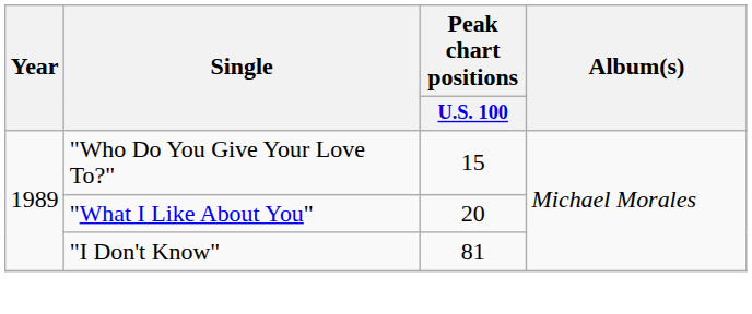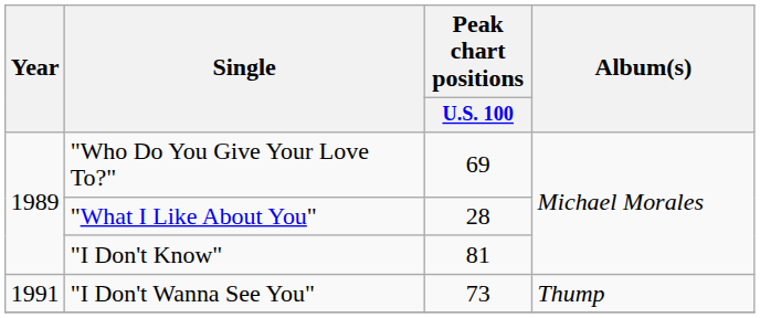 <table class="wikitable">
 <tr>
 <th rowspan="2">Year</th>
 <th width="230" rowspan="2">Single</th>
 <th colspan="1">Peak chart positions</th>
 <th width="140" rowspan="2">Album(s)</th>
 </tr>
 <tr style="font-size:smaller;">
 <th width="65"><a href='#'>U.S. 100</a></th>
 </tr>
 <tr>
 <td align="center" rowspan="3">1989</td>
 <td align="left">"Who Do You Give Your Love To?"</td>
-<td align="center">15</td>
+<td align="center">69</td>
 <td align="left" rowspan="3"><em>Michael Morales</em></td>
 </tr>
 <tr>
 <td align="left">"<a href='#'>What I Like About You</a>"</td>
-<td align="center">20</td>
+<td align="center">28</td>
 </tr>
 <tr>
 <td align="left">"I Don't Know"</td>
 <td align="center">81</td>
 </tr>
 <tr>
+<td align="center" rowspan="1">1991</td>
+<td align="left">"I Don't Wanna See You"</td>
+<td align="center">73</td>
+<td align="left" rowspan="1"><em>Thump</em></td>
+</tr>
+<tr>
 </tr>
 </table>
